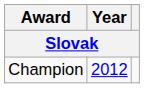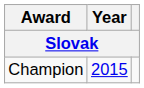 <table class="wikitable">
 <tr>
 <th>Award</th>
 <th>Year</th>
 <th></th>
 </tr>
 <tr>
 <th colspan="3"><a href='#'>Slovak</a></th>
 </tr>
 <tr>
 <td>Champion</td>
-<td><a href='#'>2012</a></td>
+<td><a href='#'>2015</a></td>
 <td></td>
 </tr>
 </table>
